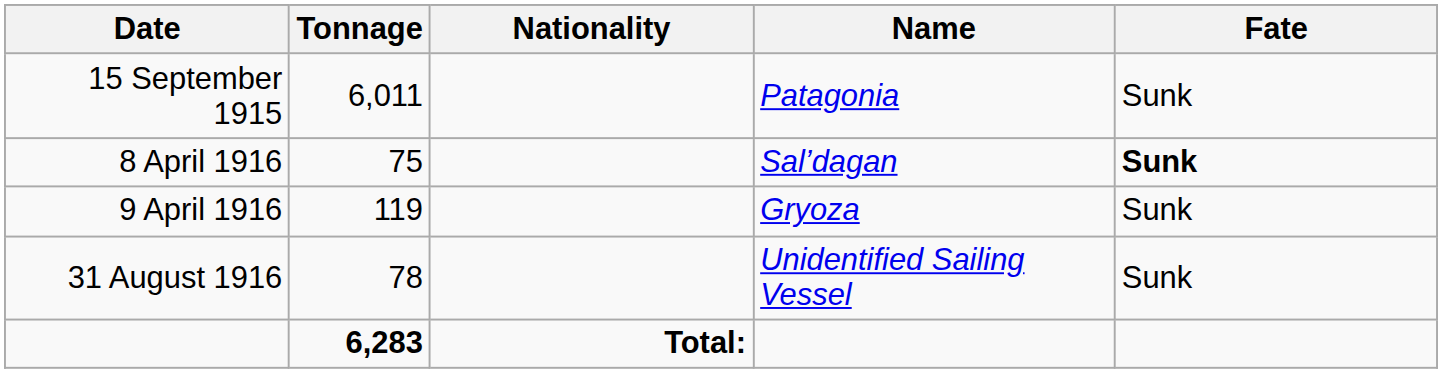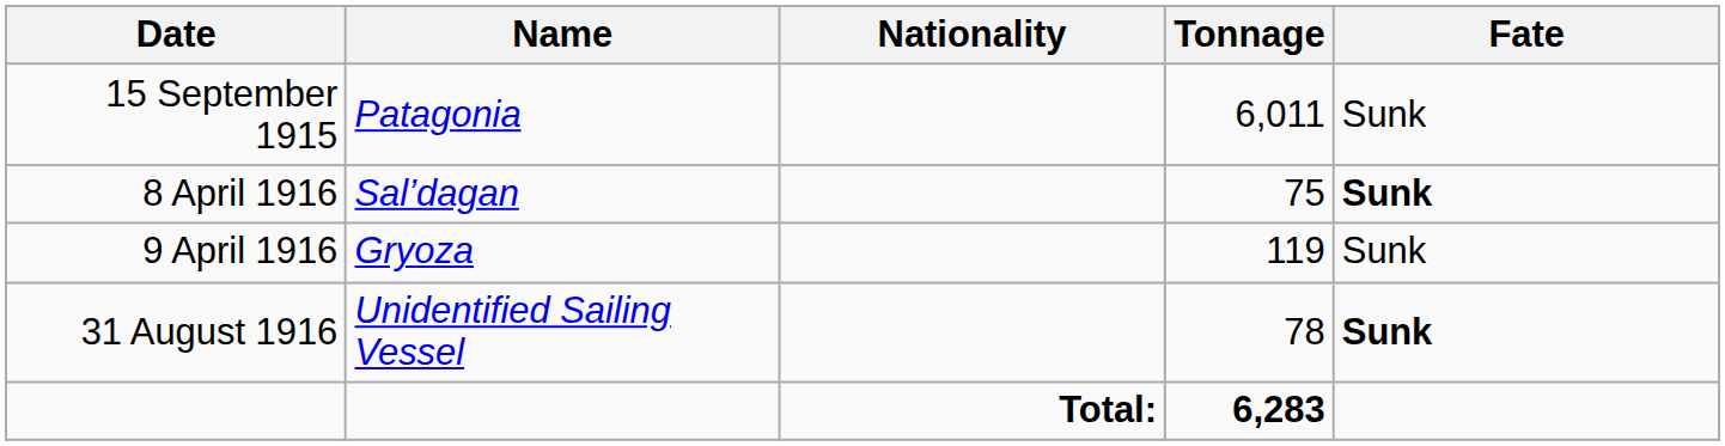 <table class="wikitable sortable">
 <tr>
 <th width="140px">Date</th>
+<th width="180px">Name</th>
+<th width="160px">Nationality</th>
 <th width="25px">Tonnage</th>
-<th width="160px">Nationality</th>
-<th width="180px">Name</th>
 <th width="160px">Fate</th>
 </tr>
 <tr>
 <td align="right">15 September 1915</td>
+<td align="left"><a href='#'><em>Patagonia</em></a></td>
+<td align="left"></td>
 <td align="right">6,011</td>
-<td align="left"></td>
-<td align="left"><a href='#'><em>Patagonia</em></a></td>
 <td align="left">Sunk</td>
 </tr>
 <tr>
 <td align="right">8 April 1916</td>
+<td align="left"><a href='#'><em>Sal’dagan</em></a></td>
+<td align="left"></td>
 <td align="right">75</td>
-<td align="left"></td>
-<td align="left"><a href='#'><em>Sal’dagan</em></a></td>
 <td align="left"><strong>Sunk</strong></td>
 </tr>
 <tr>
 <td align="right">9 April 1916</td>
+<td align="left"><a href='#'><em>Gryoza</em></a></td>
+<td align="left"></td>
 <td align="right">119</td>
-<td align="left"></td>
-<td align="left"><a href='#'><em>Gryoza</em></a></td>
 <td align="left">Sunk</td>
 </tr>
 <tr>
 <td align="right">31 August 1916</td>
+<td align="left"><a href='#'><em>Unidentified Sailing Vessel</em></a></td>
+<td align="left"></td>
 <td align="right">78</td>
-<td align="left"></td>
-<td align="left"><a href='#'><em>Unidentified Sailing Vessel</em></a></td>
-<td align="left">Sunk</td>
+<td align="left"><strong>Sunk</strong></td>
 </tr>
 <tr>
 <td></td>
+<td></td>
+<td align="right"><strong>Total:</strong></td>
 <td align="right"><strong>6,283</strong></td>
-<td align="right"><strong>Total:</strong></td>
-<td></td>
 <td></td>
 </tr>
 </table>
